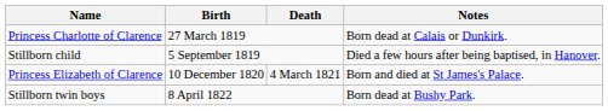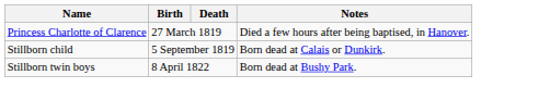 <table class="wikitable">
 <tr>
 <th>Name</th>
 <th>Birth</th>
 <th>Death</th>
 <th>Notes</th>
 </tr>
 <tr>
 <td><a href='#'>Princess Charlotte of Clarence</a></td>
 <td colspan="2">27 March 1819</td>
-<td>Born dead at <a href='#'>Calais</a> or <a href='#'>Dunkirk</a>.</td>
+<td>Died a few hours after being baptised, in <a href='#'>Hanover</a>.</td>
 </tr>
 <tr>
 <td>Stillborn child</td>
 <td colspan="2">5 September 1819</td>
-<td>Died a few hours after being baptised, in <a href='#'>Hanover</a>.</td>
-</tr>
-<tr>
-<td><a href='#'>Princess Elizabeth of Clarence</a></td>
-<td>10 December 1820</td>
-<td>4 March 1821</td>
-<td>Born and died at <a href='#'>St James's Palace</a>.</td>
+<td>Born dead at <a href='#'>Calais</a> or <a href='#'>Dunkirk</a>.</td>
 </tr>
 <tr>
 <td>Stillborn twin boys</td>
 <td colspan="2">8 April 1822</td>
 <td>Born dead at <a href='#'>Bushy Park</a>.</td>
 </tr>
 </table>
